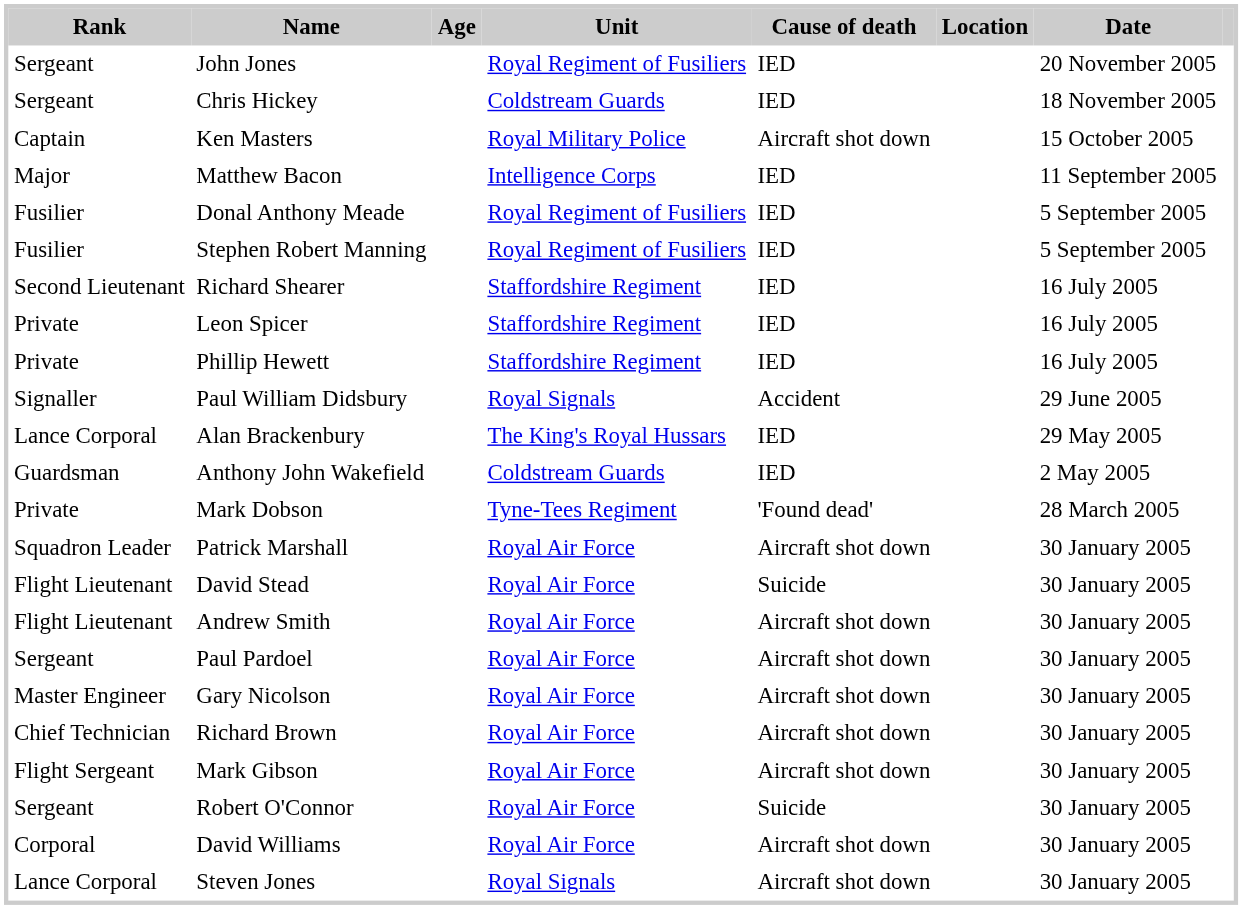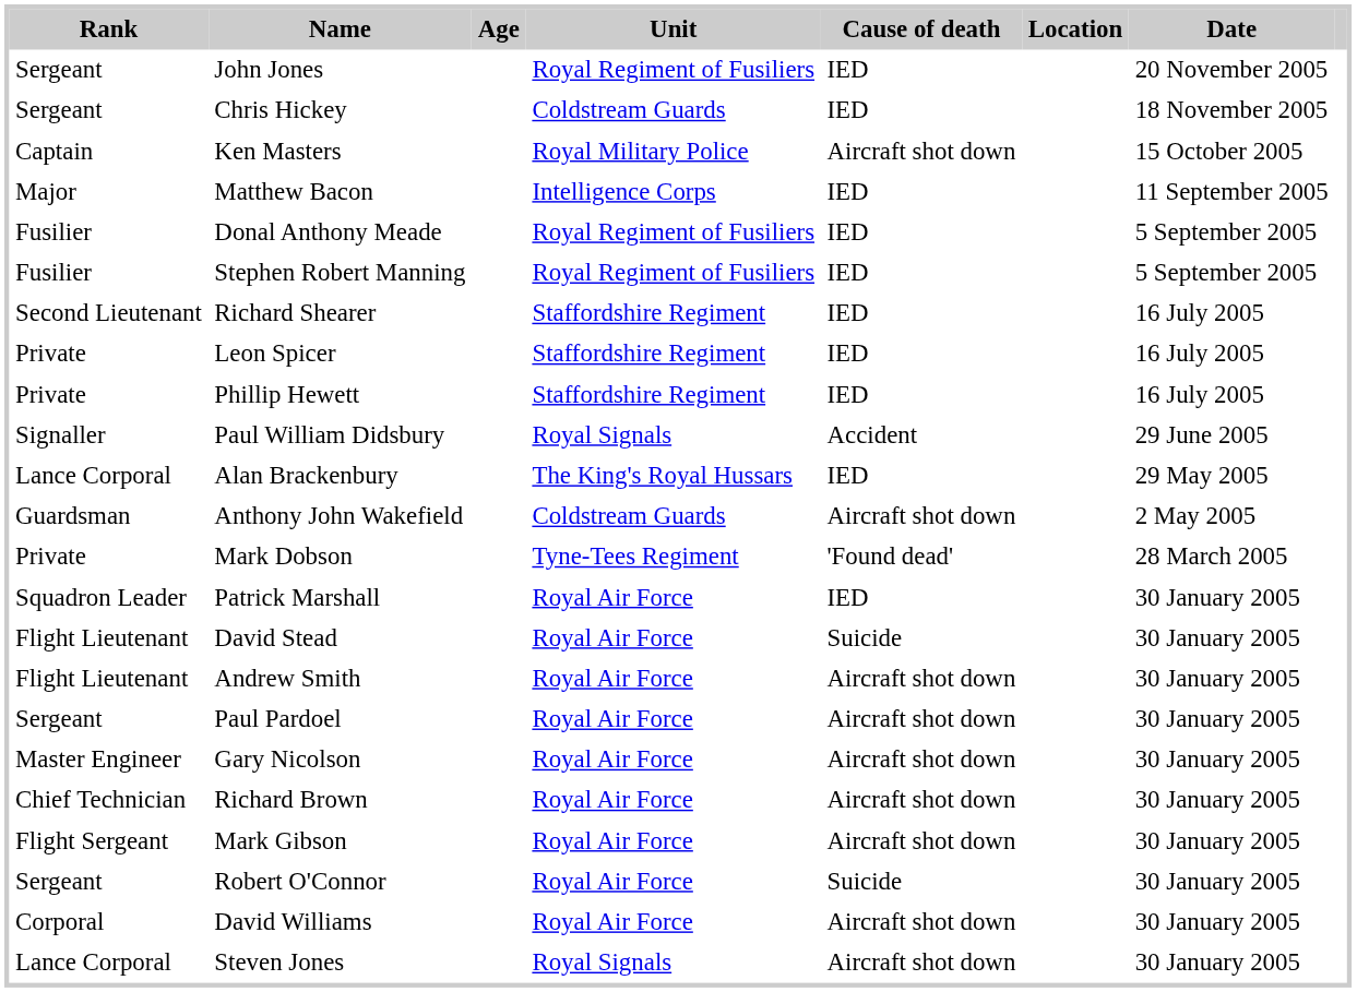 <table cellpadding="4" cellspacing="0" style="border:3px solid #cccccc;">
 <tr bgcolor="#cccccc">
 <th>Rank</th>
 <th>Name</th>
 <th>Age</th>
 <th>Unit</th>
 <th>Cause of death</th>
 <th>Location</th>
 <th>Date</th>
 <th></th>
 </tr>
 <tr>
 <td>Sergeant</td>
 <td>John Jones</td>
 <td></td>
 <td><a href='#'>Royal Regiment of Fusiliers</a></td>
 <td>IED</td>
 <td></td>
 <td>20 November 2005</td>
 </tr>
 <tr>
 <td>Sergeant</td>
 <td>Chris Hickey</td>
 <td></td>
 <td><a href='#'>Coldstream Guards</a></td>
 <td>IED</td>
 <td></td>
 <td>18 November 2005</td>
 </tr>
 <tr>
 <td>Captain</td>
 <td>Ken Masters</td>
 <td></td>
 <td><a href='#'>Royal Military Police</a></td>
 <td>Aircraft shot down</td>
 <td></td>
 <td>15 October 2005</td>
 </tr>
 <tr>
 <td>Major</td>
 <td>Matthew Bacon</td>
 <td></td>
 <td><a href='#'>Intelligence Corps</a></td>
 <td>IED</td>
 <td></td>
 <td>11 September 2005</td>
 </tr>
 <tr>
 <td>Fusilier</td>
 <td>Donal Anthony Meade</td>
 <td></td>
 <td><a href='#'>Royal Regiment of Fusiliers</a></td>
 <td>IED</td>
 <td></td>
 <td>5 September 2005</td>
 </tr>
 <tr>
 <td>Fusilier</td>
 <td>Stephen Robert Manning</td>
 <td></td>
 <td><a href='#'>Royal Regiment of Fusiliers</a></td>
 <td>IED</td>
 <td></td>
 <td>5 September 2005</td>
 </tr>
 <tr>
 <td>Second Lieutenant</td>
 <td>Richard Shearer</td>
 <td></td>
 <td><a href='#'>Staffordshire Regiment</a></td>
 <td>IED</td>
 <td></td>
 <td>16 July 2005</td>
 </tr>
 <tr>
 <td>Private</td>
 <td>Leon Spicer</td>
 <td></td>
 <td><a href='#'>Staffordshire Regiment</a></td>
 <td>IED</td>
 <td></td>
 <td>16 July 2005</td>
 </tr>
 <tr>
 <td>Private</td>
 <td>Phillip Hewett</td>
 <td></td>
 <td><a href='#'>Staffordshire Regiment</a></td>
 <td>IED</td>
 <td></td>
 <td>16 July 2005</td>
 </tr>
 <tr>
 <td>Signaller</td>
 <td>Paul William Didsbury</td>
 <td></td>
 <td><a href='#'>Royal Signals</a></td>
 <td>Accident</td>
 <td></td>
 <td>29 June 2005</td>
 </tr>
 <tr>
 <td>Lance Corporal</td>
 <td>Alan Brackenbury</td>
 <td></td>
 <td><a href='#'>The King's Royal Hussars</a></td>
 <td>IED</td>
 <td></td>
 <td>29 May 2005</td>
 </tr>
 <tr>
 <td>Guardsman</td>
 <td>Anthony John Wakefield</td>
 <td></td>
 <td><a href='#'>Coldstream Guards</a></td>
-<td>IED</td>
+<td>Aircraft shot down</td>
 <td></td>
 <td>2 May 2005</td>
 </tr>
 <tr>
 <td>Private</td>
 <td>Mark Dobson</td>
 <td></td>
 <td><a href='#'>Tyne-Tees Regiment</a></td>
 <td>'Found dead'</td>
 <td></td>
 <td>28 March 2005</td>
 </tr>
 <tr>
 <td>Squadron Leader</td>
 <td>Patrick Marshall</td>
 <td></td>
 <td><a href='#'>Royal Air Force</a></td>
-<td>Aircraft shot down</td>
+<td>IED</td>
 <td></td>
 <td>30 January 2005</td>
 </tr>
 <tr>
 <td>Flight Lieutenant</td>
 <td>David Stead</td>
 <td></td>
 <td><a href='#'>Royal Air Force</a></td>
 <td>Suicide</td>
 <td></td>
 <td>30 January 2005</td>
 </tr>
 <tr>
 <td>Flight Lieutenant</td>
 <td>Andrew Smith</td>
 <td></td>
 <td><a href='#'>Royal Air Force</a></td>
 <td>Aircraft shot down</td>
 <td></td>
 <td>30 January 2005</td>
 </tr>
 <tr>
 <td>Sergeant</td>
 <td>Paul Pardoel</td>
 <td></td>
 <td><a href='#'>Royal Air Force</a></td>
 <td>Aircraft shot down</td>
 <td></td>
 <td>30 January 2005</td>
 </tr>
 <tr>
 <td>Master Engineer</td>
 <td>Gary Nicolson</td>
 <td></td>
 <td><a href='#'>Royal Air Force</a></td>
 <td>Aircraft shot down</td>
 <td></td>
 <td>30 January 2005</td>
 </tr>
 <tr>
 <td>Chief Technician</td>
 <td>Richard Brown</td>
 <td></td>
 <td><a href='#'>Royal Air Force</a></td>
 <td>Aircraft shot down</td>
 <td></td>
 <td>30 January 2005</td>
 </tr>
 <tr>
 <td>Flight Sergeant</td>
 <td>Mark Gibson</td>
 <td></td>
 <td><a href='#'>Royal Air Force</a></td>
 <td>Aircraft shot down</td>
 <td></td>
 <td>30 January 2005</td>
 </tr>
 <tr>
 <td>Sergeant</td>
 <td>Robert O'Connor</td>
 <td></td>
 <td><a href='#'>Royal Air Force</a></td>
 <td>Suicide</td>
 <td></td>
 <td>30 January 2005</td>
 </tr>
 <tr>
 <td>Corporal</td>
 <td>David Williams</td>
 <td></td>
 <td><a href='#'>Royal Air Force</a></td>
 <td>Aircraft shot down</td>
 <td></td>
 <td>30 January 2005</td>
 </tr>
 <tr>
 <td>Lance Corporal</td>
 <td>Steven Jones</td>
 <td></td>
 <td><a href='#'>Royal Signals</a></td>
 <td>Aircraft shot down</td>
 <td></td>
 <td>30 January 2005</td>
 </tr>
 <tr>
 </tr>
 </table>
